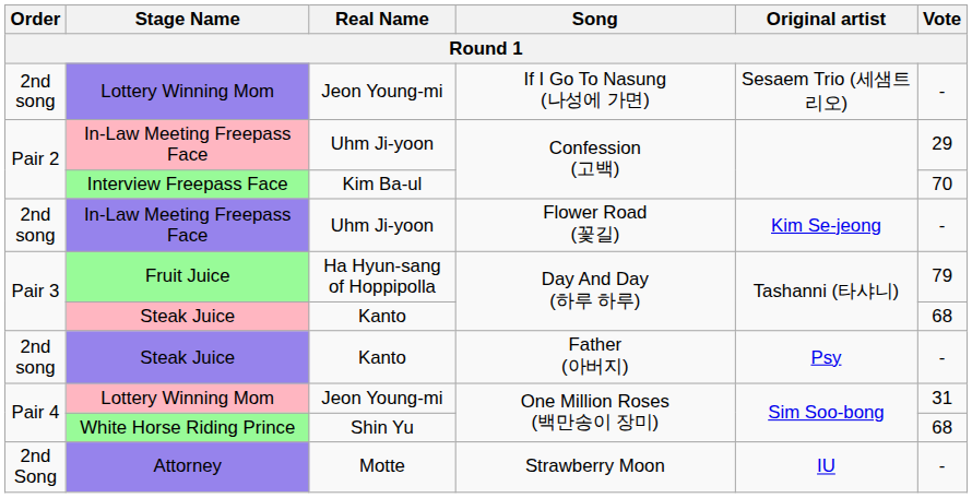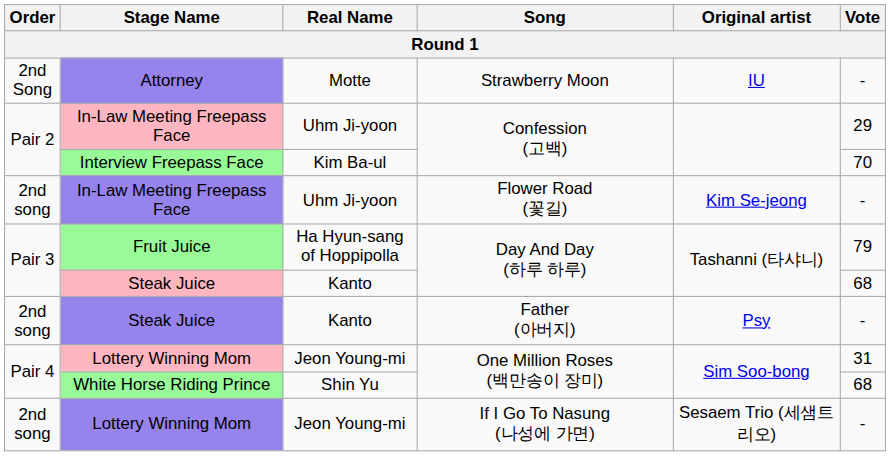 <table class="wikitable" style="text-align:center; width:95%;">
 <tr>
 <th style="width:1%;">Order</th>
 <th style="width:20%;">Stage Name</th>
 <th style="width:12%;">Real Name</th>
 <th style="width:23%;">Song</th>
 <th style="width:15%;">Original artist</th>
 <th style="width:1%;">Vote</th>
 </tr>
 <tr>
 <th colspan=6>Round 1</th>
 </tr>
 <tr>
-<td>2nd song</td>
-<td bgcolor="#9683EC">Lottery Winning Mom</td>
-<td>Jeon Young-mi</td>
-<td>If I Go To Nasung<br>(나성에 가면)</td>
-<td>Sesaem Trio (세샘트리오)</td>
+<td>2nd Song</td>
+<td bgcolor="#9683EC">Attorney</td>
+<td>Motte</td>
+<td>Strawberry Moon</td>
+<td><a href='#'>IU</a></td>
 <td>-</td>
 </tr>
 <tr>
 <td rowspan=2>Pair 2</td>
 <td bgcolor="lightpink">In-Law Meeting Freepass Face</td>
 <td>Uhm Ji-yoon</td>
 <td rowspan=2>Confession<br>(고백)</td>
 <td rowspan=2></td>
 <td>29</td>
 </tr>
 <tr>
 <td bgcolor="palegreen">Interview Freepass Face</td>
 <td>Kim Ba-ul</td>
 <td>70</td>
 </tr>
 <tr>
 <td>2nd song</td>
 <td bgcolor="#9683EC">In-Law Meeting Freepass Face</td>
 <td>Uhm Ji-yoon</td>
 <td>Flower Road<br>(꽃길)</td>
 <td><a href='#'>Kim Se-jeong</a></td>
 <td>-</td>
 </tr>
 <tr>
 <td rowspan=2>Pair 3</td>
 <td bgcolor="palegreen">Fruit Juice</td>
 <td>Ha Hyun-sang of Hoppipolla</td>
 <td rowspan=2>Day And Day<br>(하루 하루)</td>
 <td rowspan=2>Tashanni (타샤니)</td>
 <td>79</td>
 </tr>
 <tr>
 <td bgcolor="lightpink">Steak Juice</td>
 <td>Kanto</td>
 <td>68</td>
 </tr>
 <tr>
 <td>2nd song</td>
 <td bgcolor="#9683EC">Steak Juice</td>
 <td>Kanto</td>
 <td>Father<br>(아버지)</td>
 <td><a href='#'>Psy</a></td>
 <td>-</td>
 </tr>
 <tr>
 <td rowspan=2>Pair 4</td>
 <td bgcolor="lightpink">Lottery Winning Mom</td>
 <td>Jeon Young-mi</td>
 <td rowspan=2>One Million Roses<br>(백만송이 장미)</td>
 <td rowspan=2><a href='#'>Sim Soo-bong</a></td>
 <td>31</td>
 </tr>
 <tr>
 <td bgcolor="palegreen">White Horse Riding Prince</td>
 <td>Shin Yu</td>
 <td>68</td>
 </tr>
 <tr>
-<td>2nd Song</td>
-<td bgcolor="#9683EC">Attorney</td>
-<td>Motte</td>
-<td>Strawberry Moon</td>
-<td><a href='#'>IU</a></td>
+<td>2nd song</td>
+<td bgcolor="#9683EC">Lottery Winning Mom</td>
+<td>Jeon Young-mi</td>
+<td>If I Go To Nasung<br>(나성에 가면)</td>
+<td>Sesaem Trio (세샘트리오)</td>
 <td>-</td>
 </tr>
 </table>
